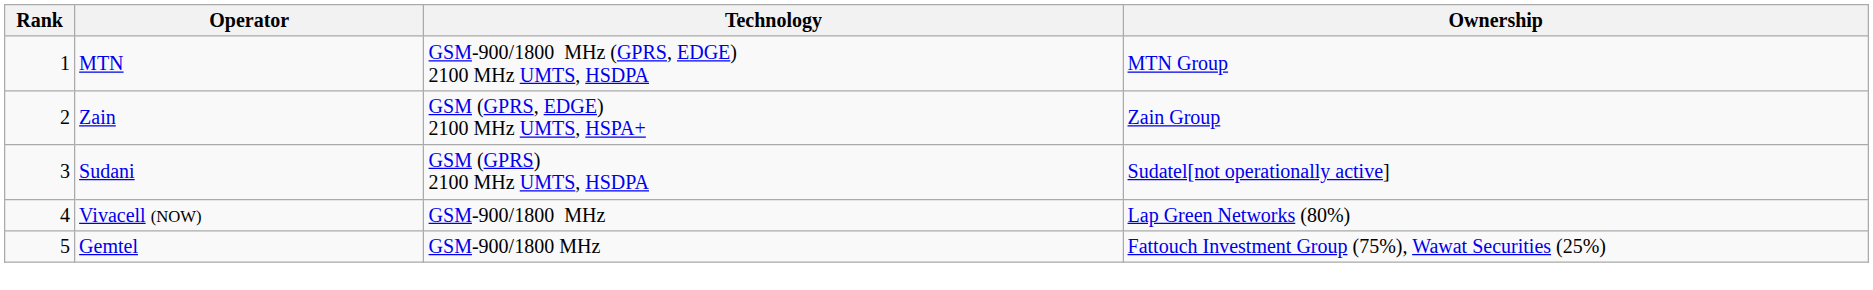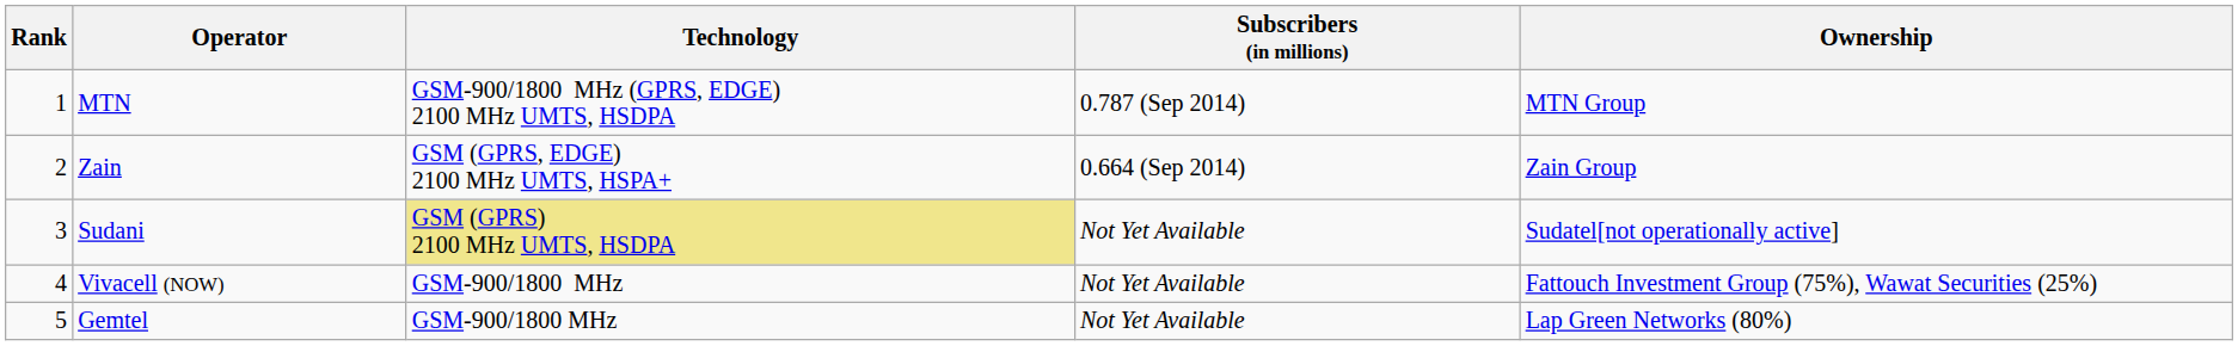 <table class="wikitable">
 <tr>
 <th style="width:3%;">Rank</th>
 <th style="width:15%;">Operator</th>
 <th style="width:30%;">Technology</th>
+<th style="width:20%;">Subscribers<br><small>(in millions)</small></th>
 <th style="width:32%;">Ownership</th>
 </tr>
 <tr>
 <td align=right>1</td>
 <td><a href='#'>MTN</a></td>
 <td><a href='#'>GSM</a>-900/1800  MHz (<a href='#'>GPRS</a>, <a href='#'>EDGE</a>)<br>2100 MHz <a href='#'>UMTS</a>, <a href='#'>HSDPA</a></td>
+<td>0.787 (Sep 2014)</td>
 <td><a href='#'>MTN Group</a></td>
 </tr>
 <tr>
 <td align=right>2</td>
 <td><a href='#'>Zain</a></td>
 <td><a href='#'>GSM</a> (<a href='#'>GPRS</a>, <a href='#'>EDGE</a>)<br>2100 MHz <a href='#'>UMTS</a>, <a href='#'>HSPA+</a></td>
+<td>0.664 (Sep 2014)</td>
 <td><a href='#'>Zain Group</a></td>
 </tr>
 <tr>
 <td align=right>3</td>
 <td><a href='#'>Sudani</a></td>
-<td><a href='#'>GSM</a> (<a href='#'>GPRS</a>)<br>2100 MHz <a href='#'>UMTS</a>, <a href='#'>HSDPA</a></td>
+<td style="background: khaki;"><a href='#'>GSM</a> (<a href='#'>GPRS</a>)<br>2100 MHz <a href='#'>UMTS</a>, <a href='#'>HSDPA</a></td>
+<td><em>Not Yet Available</em></td>
 <td><a href='#'>Sudatel[not operationally active</a>]</td>
 </tr>
 <tr>
 <td align=right>4</td>
 <td><a href='#'>Vivacell</a> <small>(NOW)</small></td>
 <td><a href='#'>GSM</a>-900/1800  MHz</td>
-<td><a href='#'>Lap Green Networks</a> (80%)</td>
+<td><em>Not Yet Available</em></td>
+<td><a href='#'>Fattouch Investment Group</a> (75%), <a href='#'>Wawat Securities</a> (25%)</td>
 </tr>
 <tr>
 <td align=right>5</td>
 <td><a href='#'>Gemtel</a></td>
 <td><a href='#'>GSM</a>-900/1800 MHz</td>
-<td><a href='#'>Fattouch Investment Group</a> (75%), <a href='#'>Wawat Securities</a> (25%)</td>
+<td><em>Not Yet Available</em></td>
+<td><a href='#'>Lap Green Networks</a> (80%)</td>
 </tr>
 </table>
